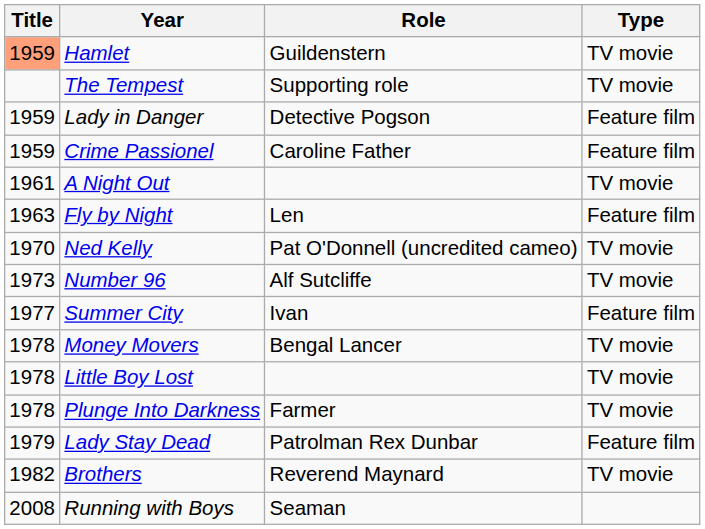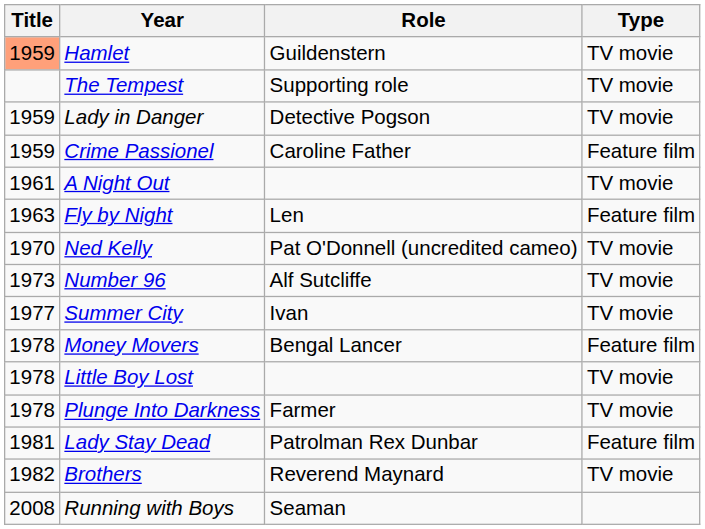 <table class="wikitable">
 <tr>
 <th>Title</th>
 <th>Year</th>
 <th>Role</th>
 <th>Type</th>
 </tr>
 <tr>
 <td style="background: lightsalmon;">1959</td>
 <td><em><a href='#'>Hamlet</a></em></td>
 <td>Guildenstern</td>
 <td>TV movie</td>
 </tr>
 <tr>
 <td></td>
 <td><em><a href='#'>The Tempest</a></em></td>
 <td>Supporting role</td>
 <td>TV movie</td>
 </tr>
 <tr>
 <td>1959</td>
 <td><em>Lady in Danger</em></td>
 <td>Detective Pogson</td>
-<td>Feature film</td>
+<td>TV movie</td>
 </tr>
 <tr>
 <td>1959</td>
 <td><em><a href='#'>Crime Passionel</a></em></td>
 <td>Caroline Father</td>
 <td>Feature film</td>
 </tr>
 <tr>
 <td>1961</td>
 <td><em><a href='#'>A Night Out</a></em></td>
 <td></td>
 <td>TV movie</td>
 </tr>
 <tr>
 <td>1963</td>
 <td><em><a href='#'>Fly by Night</a></em></td>
 <td>Len</td>
 <td>Feature film</td>
 </tr>
 <tr>
 <td>1970</td>
 <td><em><a href='#'>Ned Kelly</a></em></td>
 <td>Pat O'Donnell (uncredited cameo)</td>
 <td>TV movie</td>
 </tr>
 <tr>
 <td>1973</td>
 <td><em><a href='#'>Number 96</a></em></td>
 <td>Alf Sutcliffe</td>
 <td>TV movie</td>
 </tr>
 <tr>
 <td>1977</td>
 <td><em><a href='#'>Summer City</a></em></td>
 <td>Ivan</td>
-<td>Feature film</td>
+<td>TV movie</td>
 </tr>
 <tr>
 <td>1978</td>
 <td><em><a href='#'>Money Movers</a></em></td>
 <td>Bengal Lancer</td>
-<td>TV movie</td>
+<td>Feature film</td>
 </tr>
 <tr>
 <td>1978</td>
 <td><em><a href='#'>Little Boy Lost</a></em></td>
 <td></td>
 <td>TV movie</td>
 </tr>
 <tr>
 <td>1978</td>
 <td><em><a href='#'>Plunge Into Darkness</a></em></td>
 <td>Farmer</td>
 <td>TV movie</td>
 </tr>
 <tr>
-<td>1979</td>
+<td>1981</td>
 <td><em><a href='#'>Lady Stay Dead</a></em></td>
 <td>Patrolman Rex Dunbar</td>
 <td>Feature film</td>
 </tr>
 <tr>
 <td>1982</td>
 <td><em><a href='#'>Brothers</a></em></td>
 <td>Reverend Maynard</td>
 <td>TV movie</td>
 </tr>
 <tr>
 <td>2008</td>
 <td><em>Running with Boys</em></td>
 <td>Seaman</td>
 <td></td>
 </tr>
 </table>
